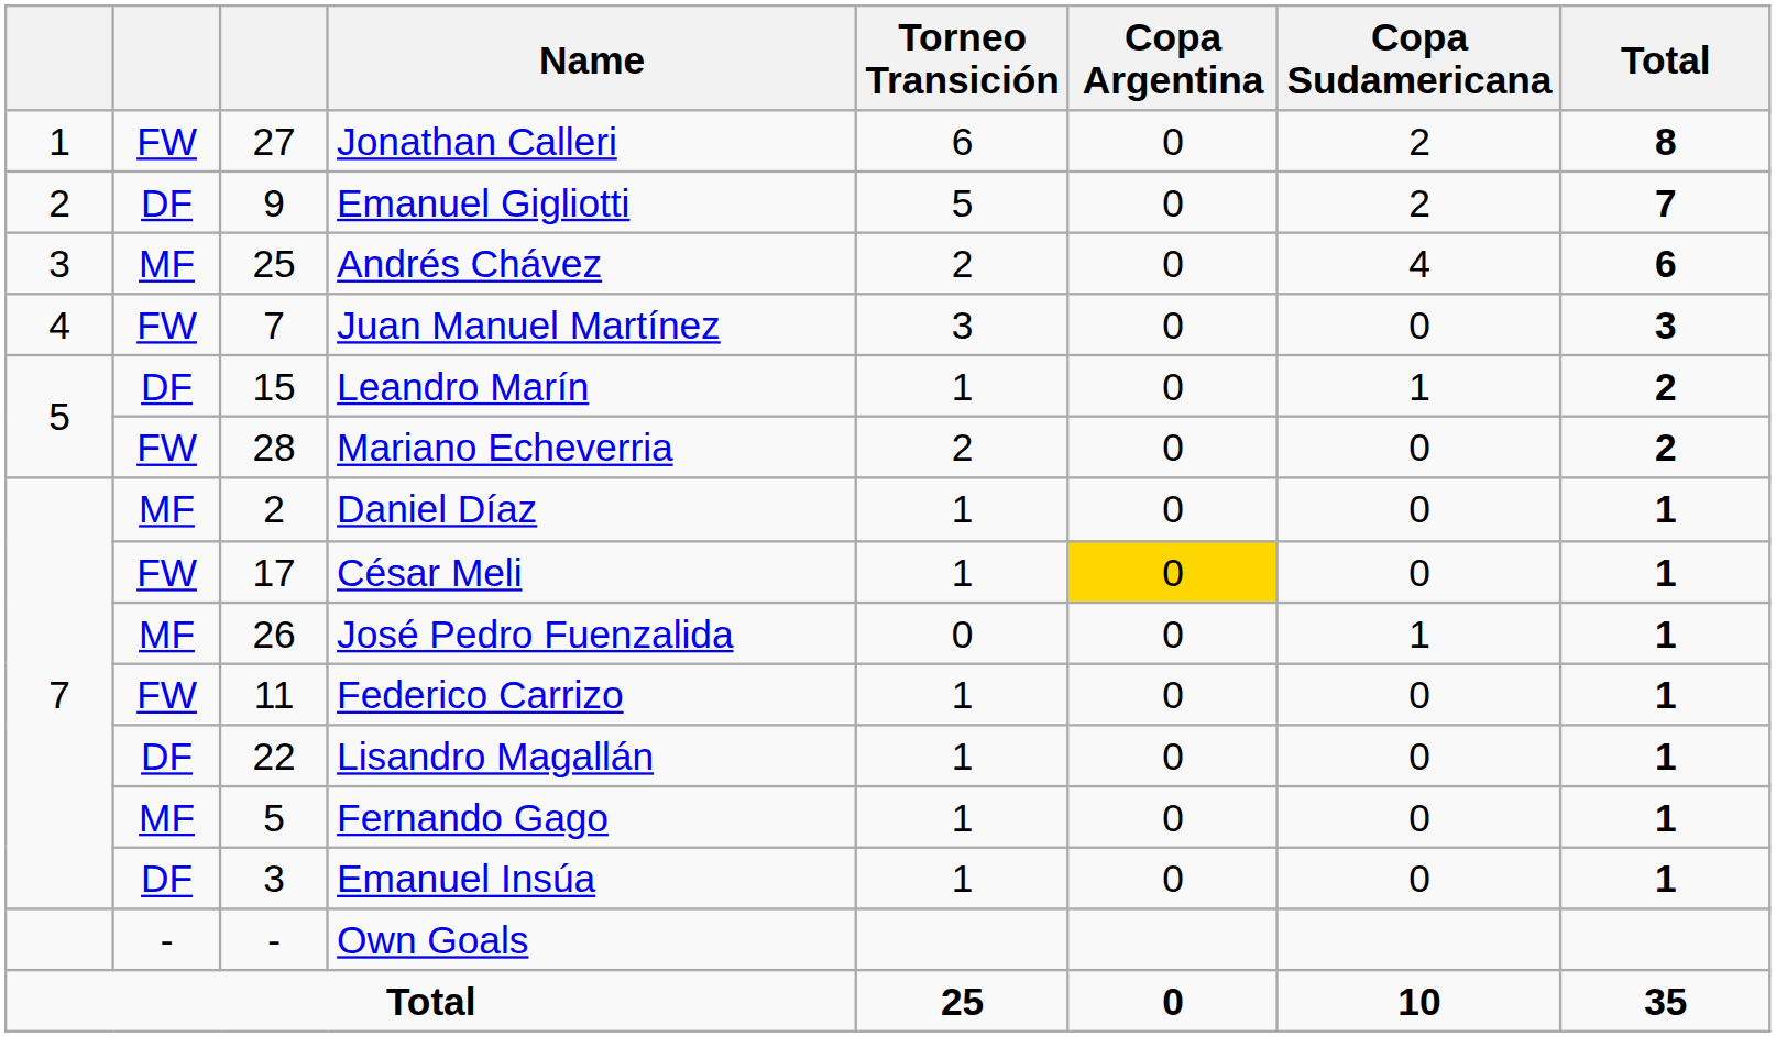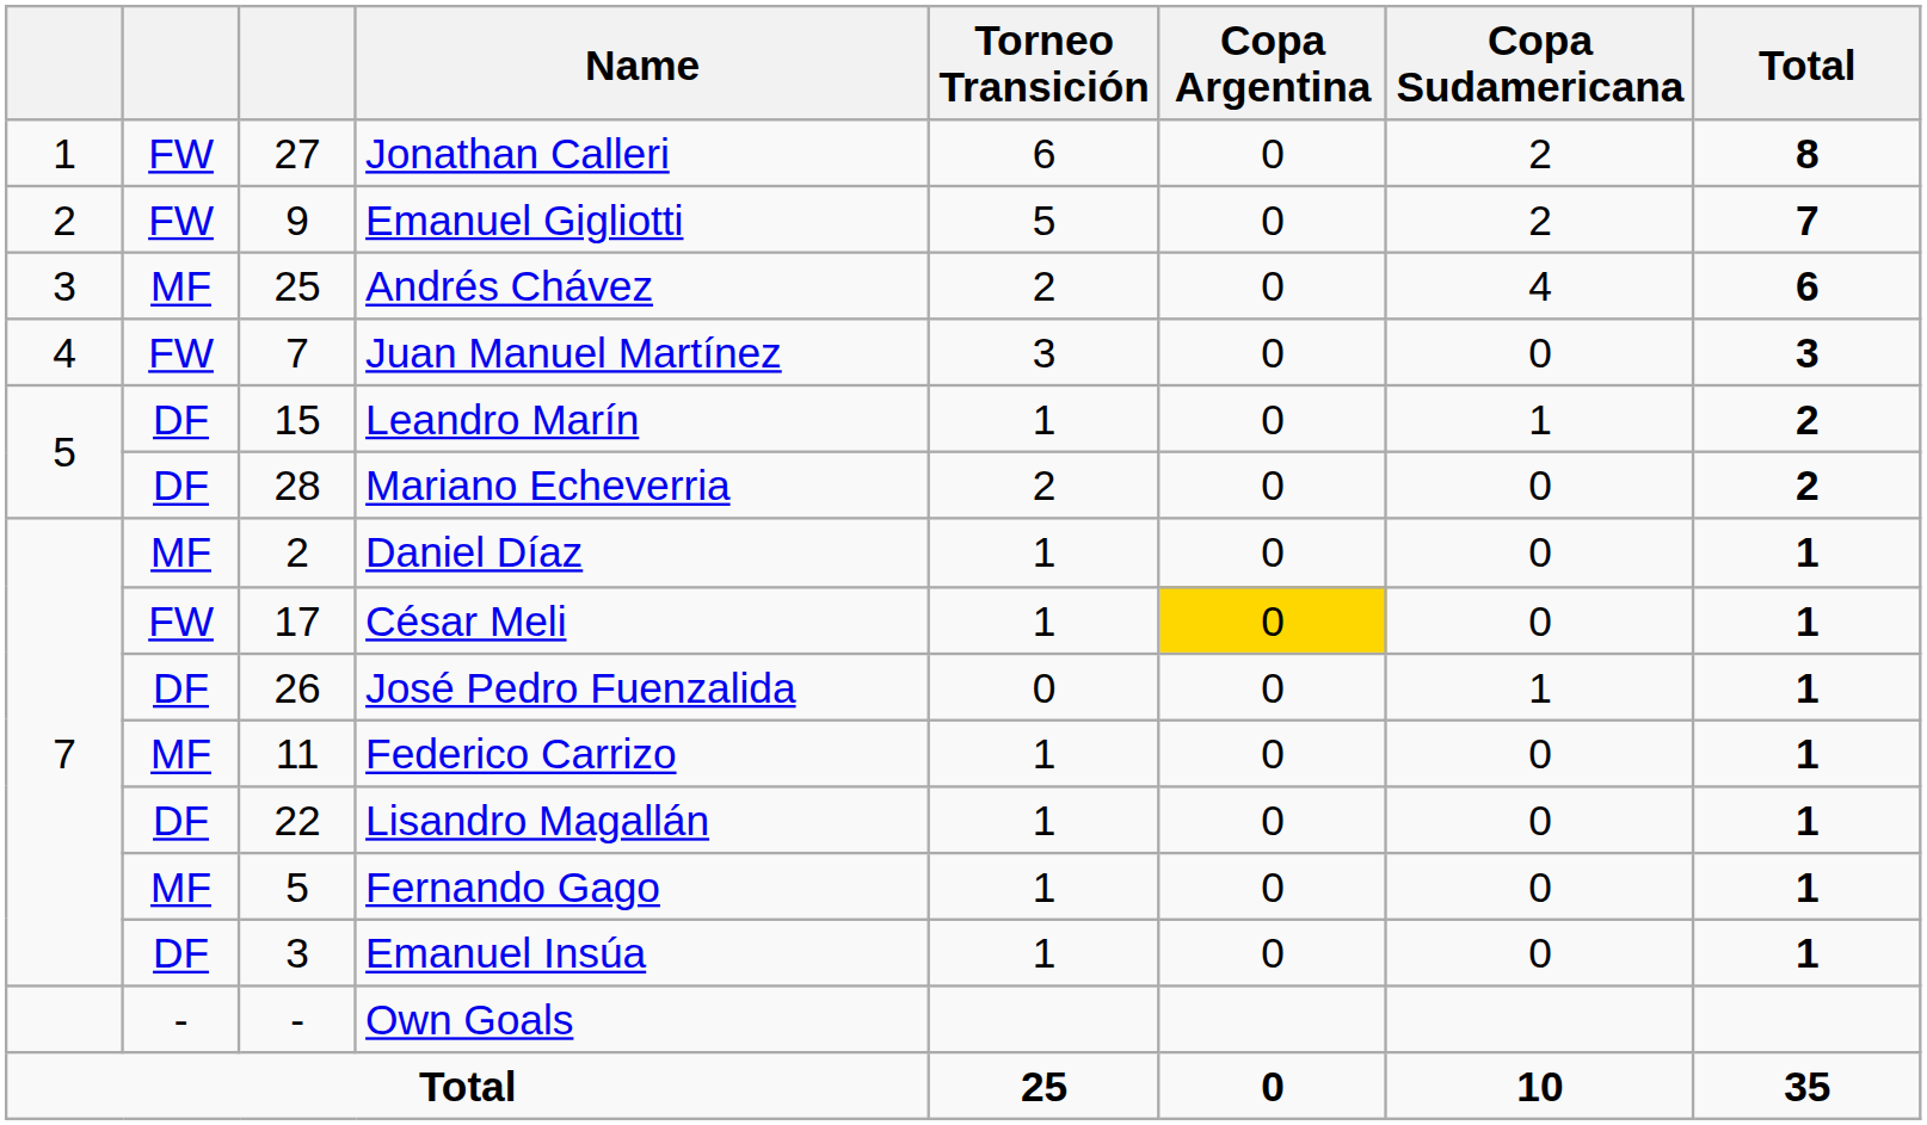 <table class="wikitable sortable" style="font-size: 95%; text-align: center;">
 <tr>
 <th width=35></th>
 <th width=35></th>
 <th width=35></th>
 <th width=200>Name</th>
 <th width=75>Torneo Transición</th>
 <th width= 75>Copa Argentina</th>
 <th width= 75>Copa Sudamericana</th>
 <th width= 75>Total</th>
 </tr>
 <tr>
 <td>1</td>
 <td><a href='#'>FW</a></td>
 <td>27</td>
 <td align=left> <a href='#'>Jonathan Calleri</a></td>
 <td>6</td>
 <td>0</td>
 <td>2</td>
 <td><strong>8</strong></td>
 </tr>
 <tr>
 <td>2</td>
-<td><a href='#'>DF</a></td>
+<td><a href='#'>FW</a></td>
 <td>9</td>
 <td align=left> <a href='#'>Emanuel Gigliotti</a></td>
 <td>5</td>
 <td>0</td>
 <td>2</td>
 <td><strong>7</strong></td>
 </tr>
 <tr>
 <td>3</td>
 <td><a href='#'>MF</a></td>
 <td>25</td>
 <td align=left> <a href='#'>Andrés Chávez</a></td>
 <td>2</td>
 <td>0</td>
 <td>4</td>
 <td><strong>6</strong></td>
 </tr>
 <tr>
 <td>4</td>
 <td><a href='#'>FW</a></td>
 <td>7</td>
 <td align=left> <a href='#'>Juan Manuel Martínez</a></td>
 <td>3</td>
 <td>0</td>
 <td>0</td>
 <td><strong>3</strong></td>
 </tr>
 <tr>
 <td rowspan="2">5</td>
 <td><a href='#'>DF</a></td>
 <td>15</td>
 <td align=left> <a href='#'>Leandro Marín</a></td>
 <td>1</td>
 <td>0</td>
 <td>1</td>
 <td><strong>2</strong></td>
 </tr>
 <tr>
-<td><a href='#'>FW</a></td>
+<td><a href='#'>DF</a></td>
 <td>28</td>
 <td align=left> <a href='#'>Mariano Echeverria</a></td>
 <td>2</td>
 <td>0</td>
 <td>0</td>
 <td><strong>2</strong></td>
 </tr>
 <tr>
 <td rowspan="7">7</td>
 <td><a href='#'>MF</a></td>
 <td>2</td>
 <td align=left> <a href='#'>Daniel Díaz</a></td>
 <td>1</td>
 <td>0</td>
 <td>0</td>
 <td><strong>1</strong></td>
 </tr>
 <tr>
 <td><a href='#'>FW</a></td>
 <td>17</td>
 <td align=left> <a href='#'>César Meli</a></td>
 <td>1</td>
 <td style="background: gold;">0</td>
 <td>0</td>
 <td><strong>1</strong></td>
 </tr>
 <tr>
-<td><a href='#'>MF</a></td>
+<td><a href='#'>DF</a></td>
 <td>26</td>
 <td align=left> <a href='#'>José Pedro Fuenzalida</a></td>
 <td>0</td>
 <td>0</td>
 <td>1</td>
 <td><strong>1</strong></td>
 </tr>
 <tr>
-<td><a href='#'>FW</a></td>
+<td><a href='#'>MF</a></td>
 <td>11</td>
 <td align=left> <a href='#'>Federico Carrizo</a></td>
 <td>1</td>
 <td>0</td>
 <td>0</td>
 <td><strong>1</strong></td>
 </tr>
 <tr>
 <td><a href='#'>DF</a></td>
 <td>22</td>
 <td align=left> <a href='#'>Lisandro Magallán</a></td>
 <td>1</td>
 <td>0</td>
 <td>0</td>
 <td><strong>1</strong></td>
 </tr>
 <tr>
 <td><a href='#'>MF</a></td>
 <td>5</td>
 <td align=left> <a href='#'>Fernando Gago</a></td>
 <td>1</td>
 <td>0</td>
 <td>0</td>
 <td><strong>1</strong></td>
 </tr>
 <tr>
 <td><a href='#'>DF</a></td>
 <td>3</td>
 <td align=left> <a href='#'>Emanuel Insúa</a></td>
 <td>1</td>
 <td>0</td>
 <td>0</td>
 <td><strong>1</strong></td>
 </tr>
 <tr>
 <td></td>
 <td>-</td>
 <td>-</td>
 <td align=left><a href='#'>Own Goals</a></td>
 <td></td>
 <td></td>
 <td></td>
 <td></td>
 </tr>
 <tr>
 <td colspan=4><strong>Total</strong></td>
 <td><strong>25</strong></td>
 <td><strong>0</strong></td>
 <td><strong>10</strong></td>
 <td><strong>35</strong></td>
 </tr>
 </table>
